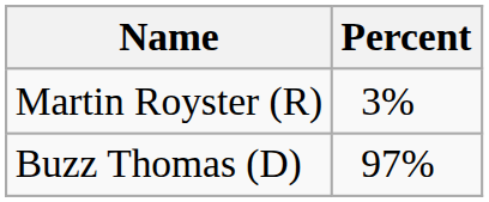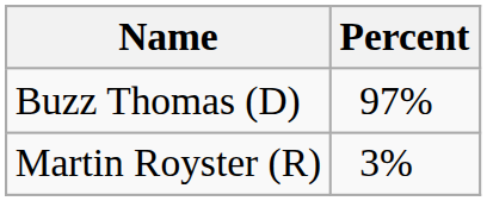 <table class="wikitable">
 <tr>
 <th>Name</th>
 <th>Percent</th>
 </tr>
 <tr>
+<td>Buzz Thomas (D)</td>
+<td>  97%</td>
+</tr>
+<tr>
 <td>Martin Royster (R)</td>
 <td>  3%</td>
 </tr>
-<tr>
-<td>Buzz Thomas (D)</td>
-<td>  97%</td>
-</tr>
 </table>
